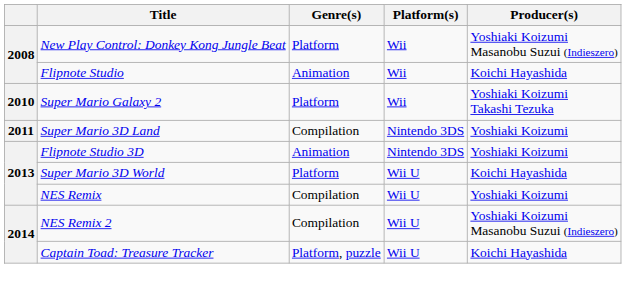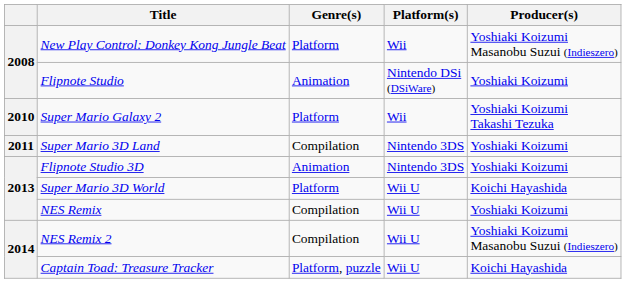 <table class="wikitable sortable">
 <tr>
 <th scope="col"></th>
 <th scope="col">Title</th>
 <th scope="col">Genre(s)</th>
 <th scope="col">Platform(s)</th>
 <th scope="col">Producer(s)</th>
 </tr>
 <tr>
 <th rowspan="2">2008</th>
 <td scope="row"><em><a href='#'>New Play Control: Donkey Kong Jungle Beat</a></em></td>
 <td><a href='#'>Platform</a></td>
 <td><a href='#'>Wii</a></td>
 <td><a href='#'>Yoshiaki Koizumi</a><br>Masanobu Suzui <small>(<a href='#'>Indieszero</a>)</small></td>
 </tr>
 <tr>
 <td scope="row"><em><a href='#'>Flipnote Studio</a></em></td>
 <td><a href='#'>Animation</a></td>
-<td><a href='#'>Wii</a></td>
-<td><a href='#'>Koichi Hayashida</a></td>
+<td><a href='#'>Nintendo DSi</a><br><small>(<a href='#'>DSiWare</a>)</small></td>
+<td><a href='#'>Yoshiaki Koizumi</a></td>
 </tr>
 <tr>
 <th>2010</th>
 <td scope="row"><em><a href='#'>Super Mario Galaxy 2</a></em></td>
 <td><a href='#'>Platform</a></td>
 <td><a href='#'>Wii</a></td>
 <td><a href='#'>Yoshiaki Koizumi</a><br><a href='#'>Takashi Tezuka</a></td>
 </tr>
 <tr>
 <th>2011</th>
 <td scope="row"><em><a href='#'>Super Mario 3D Land</a></em></td>
 <td>Compilation</td>
 <td><a href='#'>Nintendo 3DS</a></td>
 <td><a href='#'>Yoshiaki Koizumi</a></td>
 </tr>
 <tr>
 <th rowspan="3">2013</th>
 <td scope="row"><em><a href='#'>Flipnote Studio 3D</a></em></td>
 <td><a href='#'>Animation</a></td>
 <td><a href='#'>Nintendo 3DS</a></td>
 <td><a href='#'>Yoshiaki Koizumi</a></td>
 </tr>
 <tr>
 <td scope="row"><em><a href='#'>Super Mario 3D World</a></em></td>
 <td><a href='#'>Platform</a></td>
 <td><a href='#'>Wii U</a></td>
 <td><a href='#'>Koichi Hayashida</a></td>
 </tr>
 <tr>
 <td scope="row"><em><a href='#'>NES Remix</a></em></td>
 <td>Compilation</td>
 <td><a href='#'>Wii U</a></td>
 <td><a href='#'>Yoshiaki Koizumi</a></td>
 </tr>
 <tr>
 <th rowspan="2">2014</th>
 <td scope="row"><em><a href='#'>NES Remix 2</a></em></td>
 <td>Compilation</td>
 <td><a href='#'>Wii U</a></td>
 <td><a href='#'>Yoshiaki Koizumi</a><br>Masanobu Suzui <small>(<a href='#'>Indieszero</a>)</small></td>
 </tr>
 <tr>
 <td scope="row"><em><a href='#'>Captain Toad: Treasure Tracker</a></em></td>
 <td><a href='#'>Platform</a>, <a href='#'>puzzle</a></td>
 <td><a href='#'>Wii U</a></td>
 <td><a href='#'>Koichi Hayashida</a></td>
 </tr>
 </table>
